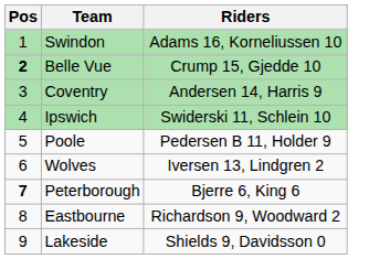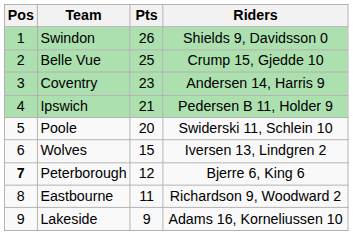 <table class="wikitable">
 <tr>
 <th width=20>Pos</th>
 <th width=80>Team</th>
+<th width=30>Pts</th>
 <th width=200>Riders</th>
 </tr>
 <tr align=center style="background:#ACE1AF;">
 <td>1</td>
 <td align=left>Swindon</td>
-<td>Adams 16, Korneliussen 10</td>
+<td>26</td>
+<td>Shields 9, Davidsson 0</td>
 </tr>
 <tr align=center  style="background:#ACE1AF;">
-<td><strong>2</strong></td>
+<td>2</td>
 <td align=left>Belle Vue</td>
+<td>25</td>
 <td>Crump 15, Gjedde 10</td>
 </tr>
 <tr align=center  style="background:#ACE1AF;">
 <td>3</td>
 <td align=left>Coventry</td>
+<td>23</td>
 <td>Andersen 14, Harris 9</td>
 </tr>
 <tr align=center  style="background:#ACE1AF;">
 <td>4</td>
 <td align=left>Ipswich</td>
-<td>Swiderski 11, Schlein 10</td>
+<td>21</td>
+<td>Pedersen B 11, Holder 9</td>
 </tr>
 <tr align=center>
 <td>5</td>
 <td align=left>Poole</td>
-<td>Pedersen B 11, Holder 9</td>
+<td>20</td>
+<td>Swiderski 11, Schlein 10</td>
 </tr>
 <tr align=center>
 <td>6</td>
 <td align=left>Wolves</td>
+<td>15</td>
 <td>Iversen 13, Lindgren 2</td>
 </tr>
 <tr align=center>
 <td><strong>7</strong></td>
 <td align=left>Peterborough</td>
+<td>12</td>
 <td>Bjerre 6, King 6</td>
 </tr>
 <tr align=center>
 <td>8</td>
 <td align=left>Eastbourne</td>
+<td>11</td>
 <td>Richardson 9, Woodward 2</td>
 </tr>
 <tr align=center>
 <td>9</td>
 <td align=left>Lakeside</td>
-<td>Shields 9, Davidsson 0</td>
+<td>9</td>
+<td>Adams 16, Korneliussen 10</td>
 </tr>
 </table>
